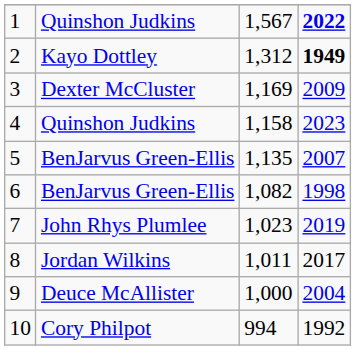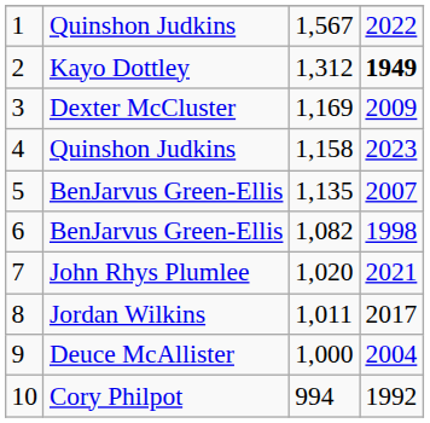 <table class="wikitable">
 <tr>
 </tr>
 <tr>
 <td>1</td>
 <td><a href='#'>Quinshon Judkins</a></td>
 <td>1,567</td>
-<td><strong><a href='#'>2022</a></strong></td>
+<td><a href='#'>2022</a></td>
 </tr>
 <tr>
 <td>2</td>
 <td><a href='#'>Kayo Dottley</a></td>
 <td>1,312</td>
 <td><strong>1949</strong></td>
 </tr>
 <tr>
 <td>3</td>
 <td><a href='#'>Dexter McCluster</a></td>
 <td>1,169</td>
 <td><a href='#'>2009</a></td>
 </tr>
 <tr>
 <td>4</td>
 <td><a href='#'>Quinshon Judkins</a></td>
 <td>1,158</td>
 <td><a href='#'>2023</a></td>
 </tr>
 <tr>
 <td>5</td>
 <td><a href='#'>BenJarvus Green-Ellis</a></td>
 <td>1,135</td>
 <td><a href='#'>2007</a></td>
 </tr>
 <tr>
 <td>6</td>
 <td><a href='#'>BenJarvus Green-Ellis</a></td>
 <td>1,082</td>
 <td><a href='#'>1998</a></td>
 </tr>
 <tr>
 <td>7</td>
 <td><a href='#'>John Rhys Plumlee</a></td>
-<td>1,023</td>
-<td><a href='#'>2019</a></td>
+<td>1,020</td>
+<td><a href='#'>2021</a></td>
 </tr>
 <tr>
 <td>8</td>
 <td><a href='#'>Jordan Wilkins</a></td>
 <td>1,011</td>
 <td>2017</td>
 </tr>
 <tr>
 <td>9</td>
 <td><a href='#'>Deuce McAllister</a></td>
 <td>1,000</td>
 <td><a href='#'>2004</a></td>
 </tr>
 <tr>
 <td>10</td>
 <td><a href='#'>Cory Philpot</a></td>
 <td>994</td>
 <td>1992</td>
 </tr>
 </table>
